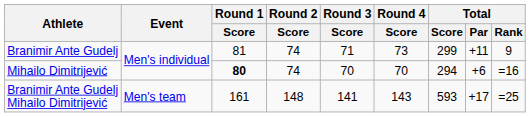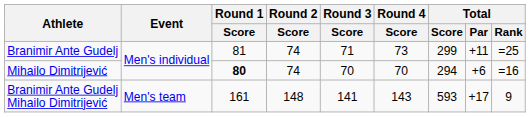 <table class=wikitable style="font-size:90%;">
 <tr>
 <th rowspan=2>Athlete</th>
 <th rowspan=2>Event</th>
 <th>Round 1</th>
 <th>Round 2</th>
 <th>Round 3</th>
 <th>Round 4</th>
 <th colspan=3>Total</th>
 </tr>
 <tr style="font-size:95%">
 <th>Score</th>
 <th>Score</th>
 <th>Score</th>
 <th>Score</th>
 <th>Score</th>
 <th>Par</th>
 <th>Rank</th>
 </tr>
 <tr align=center>
 <td align=left><a href='#'>Branimir Ante Gudelj</a></td>
 <td style="text-align:left;" rowspan="2"><a href='#'>Men's individual</a></td>
 <td>81</td>
 <td>74</td>
 <td>71</td>
 <td>73</td>
 <td>299</td>
 <td>+11</td>
-<td>9</td>
+<td>=25</td>
 </tr>
 <tr align=center>
 <td align=left><a href='#'>Mihailo Dimitrijević</a></td>
 <td><strong>80</strong></td>
 <td>74</td>
 <td>70</td>
 <td>70</td>
 <td>294</td>
 <td>+6</td>
 <td>=16</td>
 </tr>
 <tr align=center>
 <td align=left><a href='#'>Branimir Ante Gudelj</a><br><a href='#'>Mihailo Dimitrijević</a></td>
 <td style="text-align:left;"><a href='#'>Men's team</a></td>
 <td>161</td>
 <td>148</td>
 <td>141</td>
 <td>143</td>
 <td>593</td>
 <td>+17</td>
-<td>=25</td>
+<td>9</td>
 </tr>
 </table>
